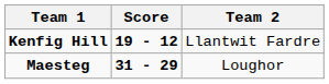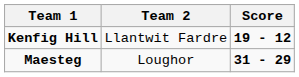 <table class="wikitable" style="text-align: center">
 <tr>
 <th>Team 1</th>
+<th>Team 2</th>
 <th>Score</th>
-<th>Team 2</th>
 </tr>
 <tr>
 <td><strong>Kenfig Hill</strong></td>
+<td>Llantwit Fardre</td>
 <td><strong>19 - 12</strong></td>
-<td>Llantwit Fardre</td>
 </tr>
 <tr>
 <td><strong>Maesteg</strong></td>
+<td>Loughor</td>
 <td><strong>31 - 29</strong></td>
-<td>Loughor</td>
 </tr>
 </table>
